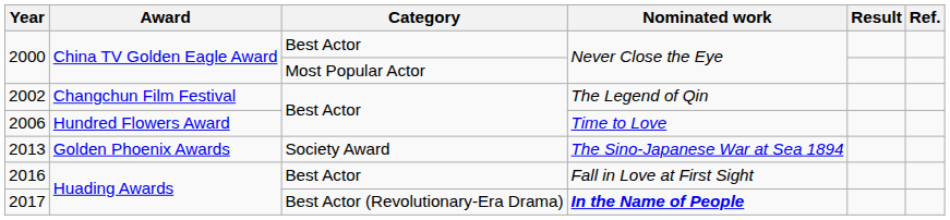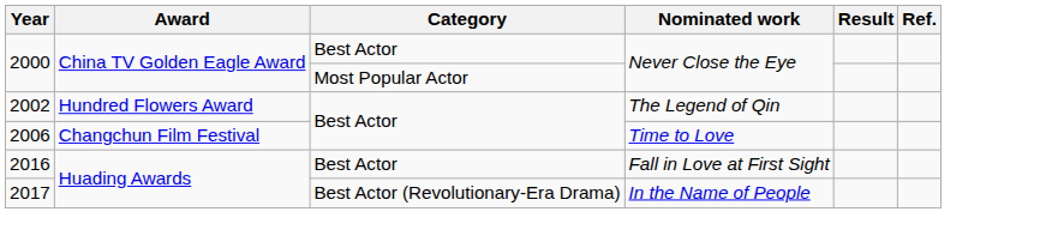 <table class="wikitable">
 <tr>
 <th>Year</th>
 <th>Award</th>
 <th>Category</th>
 <th>Nominated work</th>
 <th>Result</th>
 <th>Ref.</th>
 </tr>
 <tr>
 <td rowspan=2>2000</td>
 <td rowspan=2><a href='#'>China TV Golden Eagle Award</a></td>
 <td>Best Actor</td>
 <td rowspan=2><em>Never Close the Eye</em></td>
 <td></td>
 <td></td>
 </tr>
 <tr>
 <td>Most Popular Actor</td>
 <td></td>
 <td></td>
 </tr>
 <tr>
 <td rowspan=1>2002</td>
-<td><a href='#'>Changchun Film Festival</a></td>
+<td><a href='#'>Hundred Flowers Award</a></td>
 <td rowspan=2>Best Actor</td>
 <td><em>The Legend of Qin</em></td>
 <td></td>
 <td></td>
 </tr>
 <tr>
 <td>2006</td>
-<td><a href='#'>Hundred Flowers Award</a></td>
+<td><a href='#'>Changchun Film Festival</a></td>
 <td><em><a href='#'>Time to Love</a></em></td>
-<td></td>
-<td></td>
-</tr>
-<tr>
-<td>2013</td>
-<td><a href='#'>Golden Phoenix Awards</a></td>
-<td>Society Award</td>
-<td><em><a href='#'>The Sino-Japanese War at Sea 1894</a></em></td>
 <td></td>
 <td></td>
 </tr>
 <tr>
 <td>2016</td>
 <td rowspan=2><a href='#'>Huading Awards</a></td>
 <td>Best Actor</td>
 <td><em>Fall in Love at First Sight</em></td>
 <td></td>
 <td></td>
 </tr>
 <tr>
 <td>2017</td>
 <td>Best Actor (Revolutionary-Era Drama)</td>
-<td><strong><em><a href='#'>In the Name of People</a></em></strong></td>
+<td><em><a href='#'>In the Name of People</a></em></td>
 <td></td>
 <td></td>
 </tr>
 </table>
